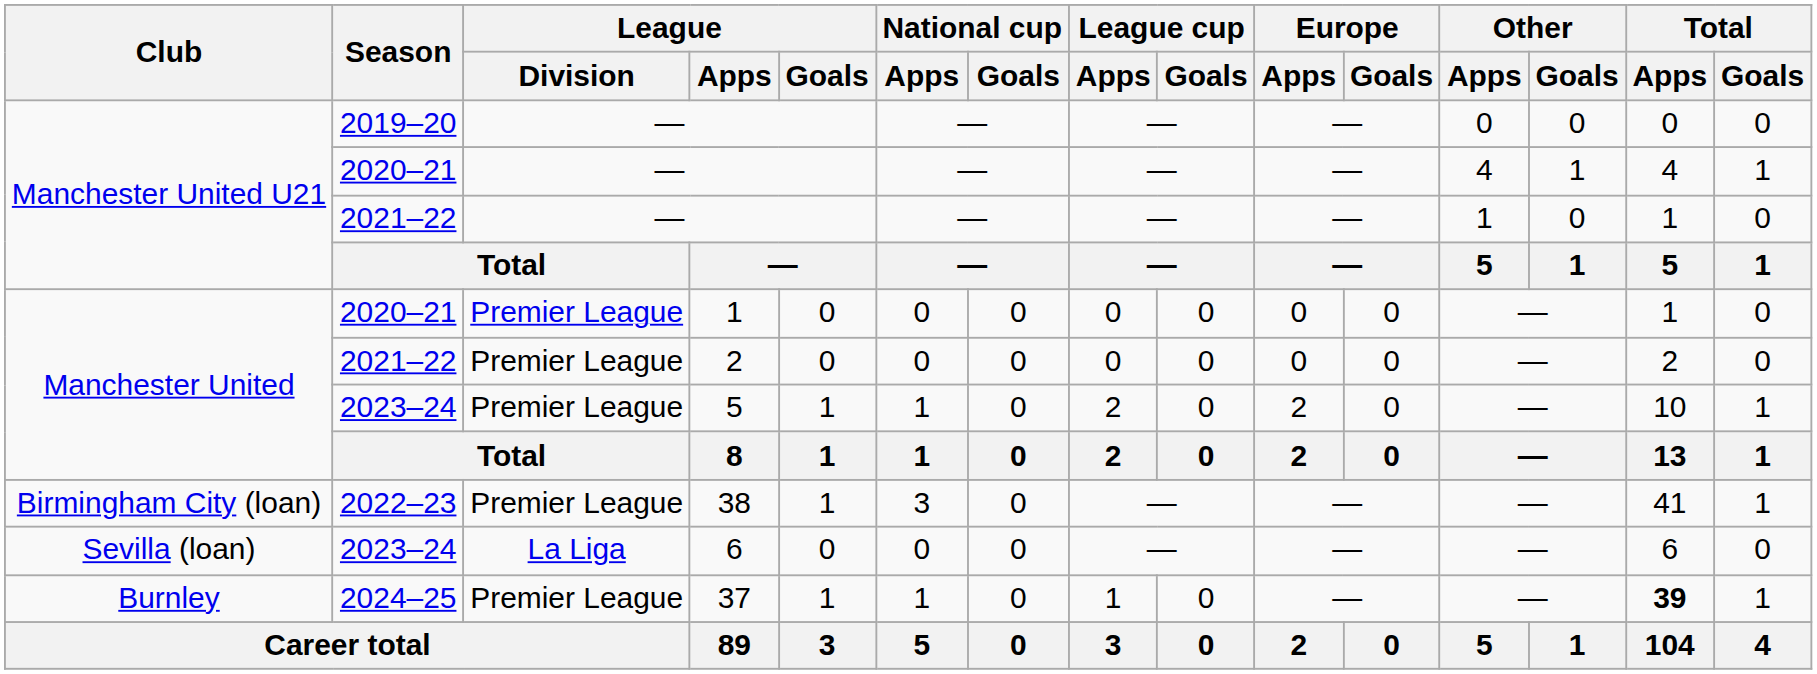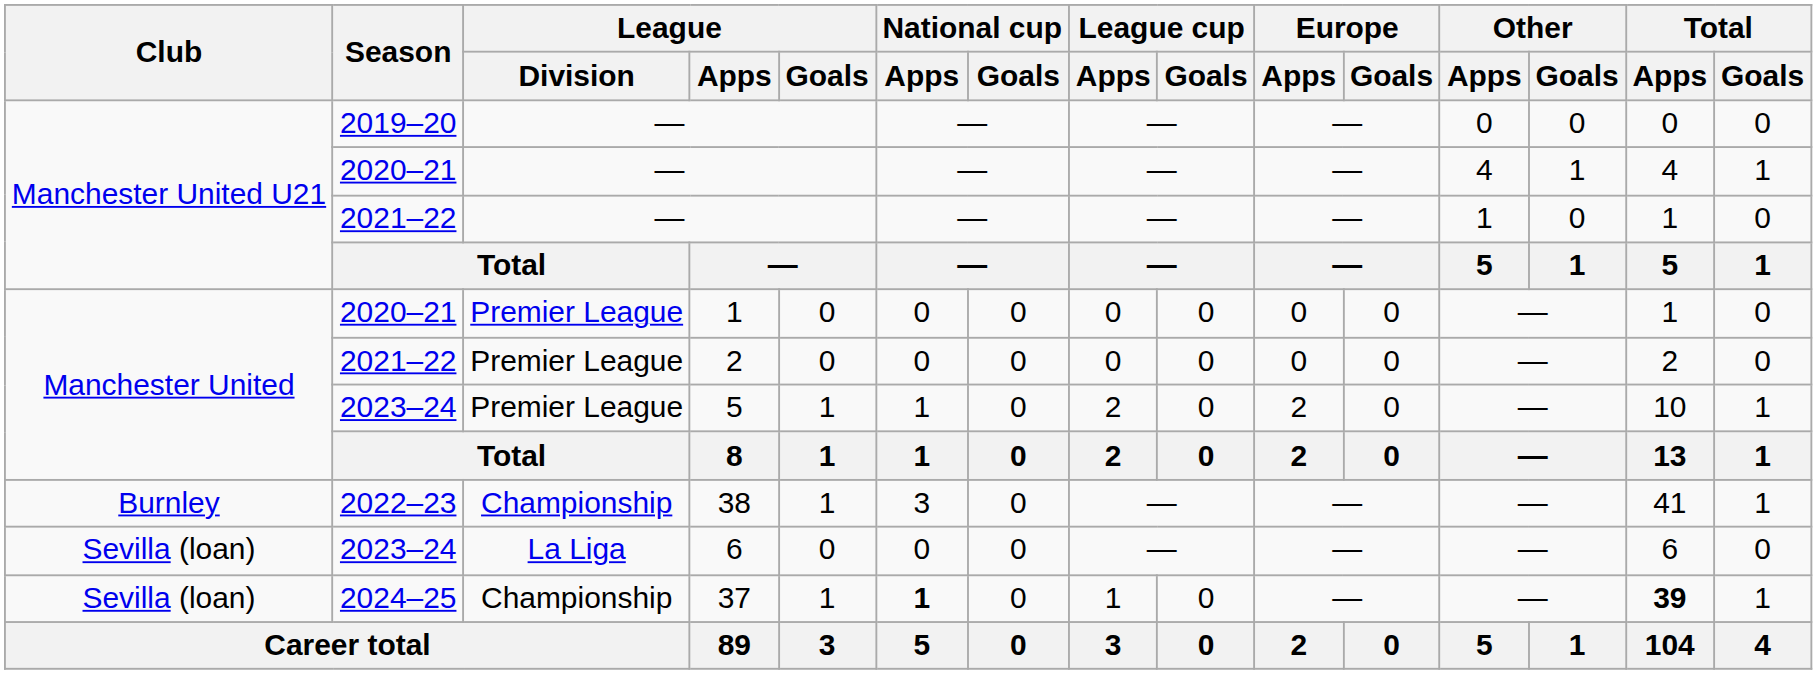 <table class=wikitable style=text-align:center>
 <tr>
 <th rowspan=2>Club</th>
 <th rowspan=2>Season</th>
 <th colspan=3>League</th>
 <th colspan=2>National cup</th>
 <th colspan=2>League cup</th>
 <th colspan=2>Europe</th>
 <th colspan=2>Other</th>
 <th colspan=2>Total</th>
 </tr>
 <tr>
 <th>Division</th>
 <th>Apps</th>
 <th>Goals</th>
 <th>Apps</th>
 <th>Goals</th>
 <th>Apps</th>
 <th>Goals</th>
 <th>Apps</th>
 <th>Goals</th>
 <th>Apps</th>
 <th>Goals</th>
 <th>Apps</th>
 <th>Goals</th>
 </tr>
 <tr>
 <td rowspan=4><a href='#'>Manchester United U21</a></td>
 <td><a href='#'>2019–20</a></td>
 <td colspan=3>—</td>
 <td colspan=2>—</td>
 <td colspan=2>—</td>
 <td colspan=2>—</td>
 <td>0</td>
 <td>0</td>
 <td>0</td>
 <td>0</td>
 </tr>
 <tr>
 <td><a href='#'>2020–21</a></td>
 <td colspan=3>—</td>
 <td colspan=2>—</td>
 <td colspan=2>—</td>
 <td colspan=2>—</td>
 <td>4</td>
 <td>1</td>
 <td>4</td>
 <td>1</td>
 </tr>
 <tr>
 <td><a href='#'>2021–22</a></td>
 <td colspan=3>—</td>
 <td colspan=2>—</td>
 <td colspan=2>—</td>
 <td colspan=2>—</td>
 <td>1</td>
 <td>0</td>
 <td>1</td>
 <td>0</td>
 </tr>
 <tr>
 <th colspan=2>Total</th>
 <th colspan=2>—</th>
 <th colspan=2>—</th>
 <th colspan=2>—</th>
 <th colspan=2>—</th>
 <th>5</th>
 <th>1</th>
 <th>5</th>
 <th>1</th>
 </tr>
 <tr>
 <td rowspan=4><a href='#'>Manchester United</a></td>
 <td><a href='#'>2020–21</a></td>
 <td><a href='#'>Premier League</a></td>
 <td>1</td>
 <td>0</td>
 <td>0</td>
 <td>0</td>
 <td>0</td>
 <td>0</td>
 <td>0</td>
 <td>0</td>
 <td colspan=2>—</td>
 <td>1</td>
 <td>0</td>
 </tr>
 <tr>
 <td><a href='#'>2021–22</a></td>
 <td>Premier League</td>
 <td>2</td>
 <td>0</td>
 <td>0</td>
 <td>0</td>
 <td>0</td>
 <td>0</td>
 <td>0</td>
 <td>0</td>
 <td colspan=2>—</td>
 <td>2</td>
 <td>0</td>
 </tr>
 <tr>
 <td><a href='#'>2023–24</a></td>
 <td>Premier League</td>
 <td>5</td>
 <td>1</td>
 <td>1</td>
 <td>0</td>
 <td>2</td>
 <td>0</td>
 <td>2</td>
 <td>0</td>
 <td colspan=2>—</td>
 <td>10</td>
 <td>1</td>
 </tr>
 <tr>
 <th colspan=2>Total</th>
 <th>8</th>
 <th>1</th>
 <th>1</th>
 <th>0</th>
 <th>2</th>
 <th>0</th>
 <th>2</th>
 <th>0</th>
 <th colspan=2>—</th>
 <th>13</th>
 <th>1</th>
 </tr>
 <tr>
-<td><a href='#'>Birmingham City</a> (loan)</td>
+<td><a href='#'>Burnley</a></td>
 <td><a href='#'>2022–23</a></td>
-<td>Premier League</td>
+<td><a href='#'>Championship</a></td>
 <td>38</td>
 <td>1</td>
 <td>3</td>
 <td>0</td>
 <td colspan=2>—</td>
 <td colspan="2">—</td>
 <td colspan=2>—</td>
 <td>41</td>
 <td>1</td>
 </tr>
 <tr>
 <td><a href='#'>Sevilla</a> (loan)</td>
 <td><a href='#'>2023–24</a></td>
 <td><a href='#'>La Liga</a></td>
 <td>6</td>
 <td>0</td>
 <td>0</td>
 <td>0</td>
 <td colspan=2>—</td>
 <td colspan=2>—</td>
 <td colspan=2>—</td>
 <td>6</td>
 <td>0</td>
 </tr>
 <tr>
-<td><a href='#'>Burnley</a></td>
+<td><a href='#'>Sevilla</a> (loan)</td>
 <td><a href='#'>2024–25</a></td>
-<td>Premier League</td>
+<td>Championship</td>
 <td>37</td>
 <td>1</td>
-<td>1</td>
+<td><strong>1</strong></td>
 <td>0</td>
 <td>1</td>
 <td>0</td>
 <td colspan="2">—</td>
 <td colspan=2>—</td>
 <td><strong>39</strong></td>
 <td>1</td>
 </tr>
 <tr>
 <th colspan=3>Career total</th>
 <th>89</th>
 <th>3</th>
 <th>5</th>
 <th>0</th>
 <th>3</th>
 <th>0</th>
 <th>2</th>
 <th>0</th>
 <th>5</th>
 <th>1</th>
 <th>104</th>
 <th>4</th>
 </tr>
 </table>
